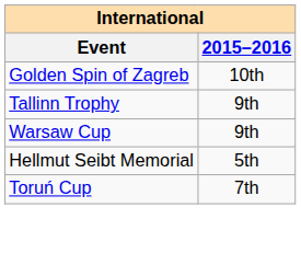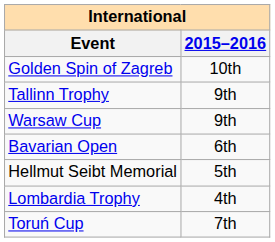 <table class="wikitable" style="text-align:center">
 <tr>
 <th style="background-color: #ffdead; " colspan=2 align=center>International</th>
 </tr>
 <tr>
 <th>Event</th>
 <th><a href='#'>2015–2016</a></th>
 </tr>
 <tr>
 <td align=left> <a href='#'>Golden Spin of Zagreb</a></td>
 <td>10th</td>
 </tr>
 <tr>
 <td align=left> <a href='#'>Tallinn Trophy</a></td>
 <td>9th</td>
 </tr>
 <tr>
 <td align=left> <a href='#'>Warsaw Cup</a></td>
 <td>9th</td>
 </tr>
 <tr>
+<td align=left><a href='#'>Bavarian Open</a></td>
+<td>6th</td>
+</tr>
+<tr>
 <td align=left>Hellmut Seibt Memorial</td>
 <td>5th</td>
+</tr>
+<tr>
+<td align=left><a href='#'>Lombardia Trophy</a></td>
+<td>4th</td>
 </tr>
 <tr>
 <td align=left><a href='#'>Toruń Cup</a></td>
 <td>7th</td>
 </tr>
 </table>
